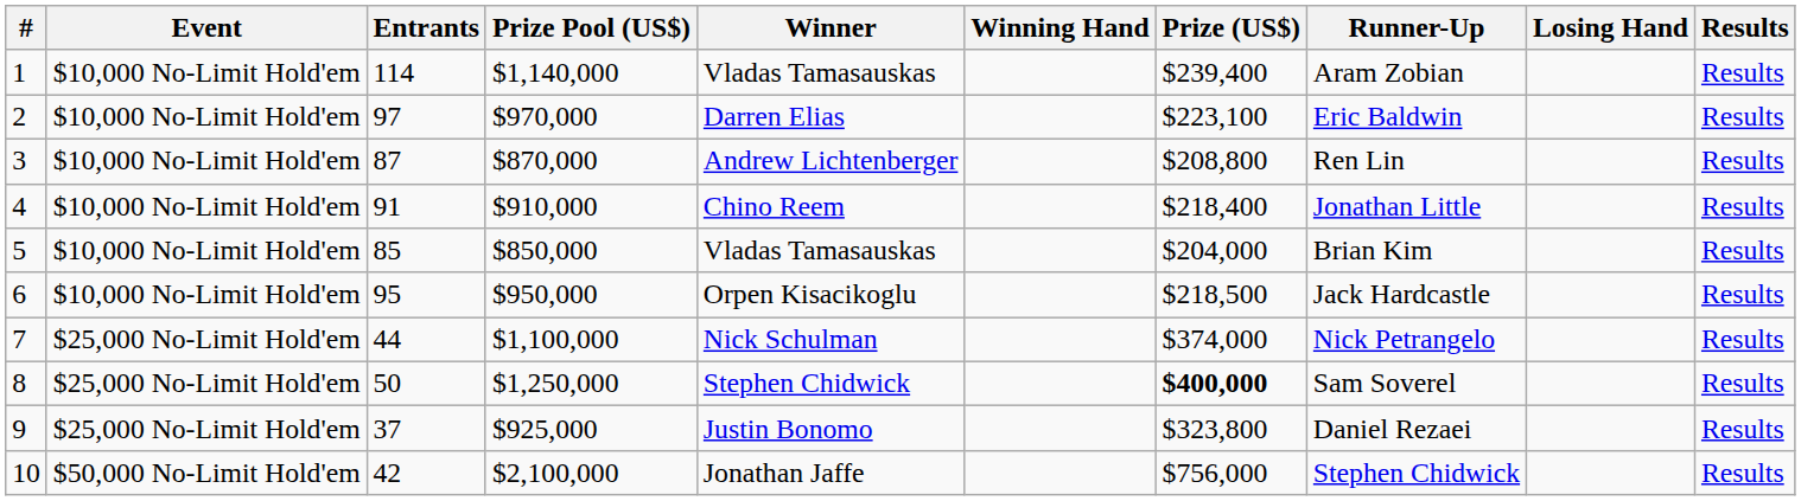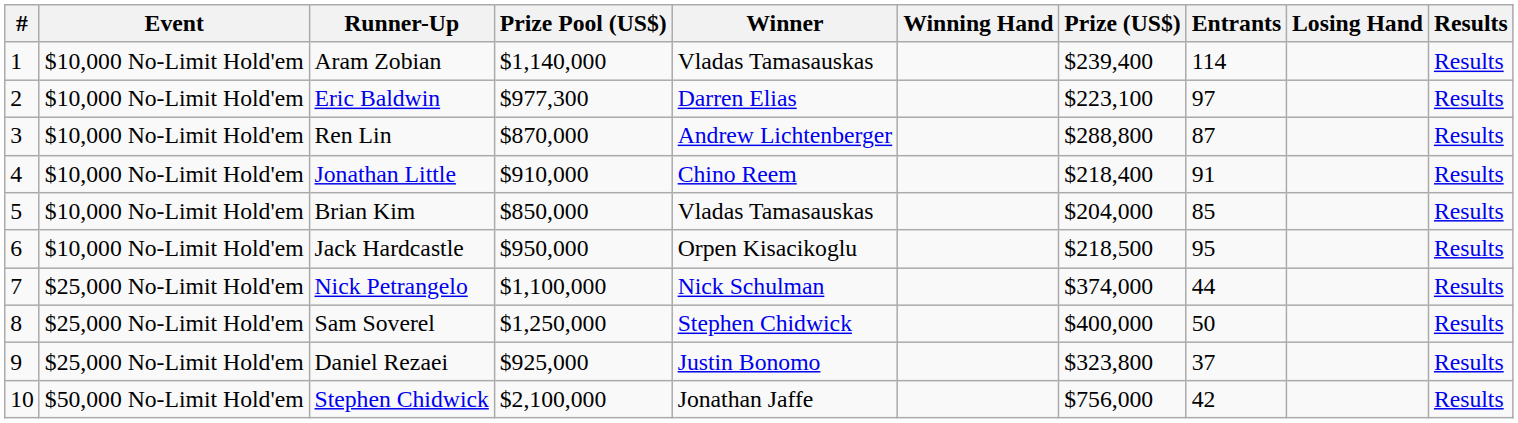 <table class="wikitable">
 <tr>
 <th>#</th>
 <th>Event</th>
-<th>Entrants</th>
+<th>Runner-Up</th>
 <th>Prize Pool (US$)</th>
 <th>Winner</th>
 <th>Winning Hand</th>
 <th>Prize (US$)</th>
-<th>Runner-Up</th>
+<th>Entrants</th>
 <th>Losing Hand</th>
 <th>Results</th>
 </tr>
 <tr>
 <td>1</td>
 <td>$10,000 No-Limit Hold'em</td>
-<td>114</td>
+<td> Aram Zobian</td>
 <td>$1,140,000</td>
 <td> Vladas Tamasauskas</td>
 <td></td>
 <td>$239,400</td>
-<td> Aram Zobian</td>
+<td>114</td>
 <td></td>
 <td><a href='#'>Results</a></td>
 </tr>
 <tr>
 <td>2</td>
 <td>$10,000 No-Limit Hold'em</td>
-<td>97</td>
-<td>$970,000</td>
+<td> <a href='#'>Eric Baldwin</a></td>
+<td>$977,300</td>
 <td> <a href='#'>Darren Elias</a></td>
 <td></td>
 <td>$223,100</td>
-<td> <a href='#'>Eric Baldwin</a></td>
+<td>97</td>
 <td></td>
 <td><a href='#'>Results</a></td>
 </tr>
 <tr>
 <td>3</td>
 <td>$10,000 No-Limit Hold'em</td>
-<td>87</td>
+<td> Ren Lin</td>
 <td>$870,000</td>
 <td> <a href='#'>Andrew Lichtenberger</a></td>
 <td></td>
-<td>$208,800</td>
-<td> Ren Lin</td>
+<td>$288,800</td>
+<td>87</td>
 <td></td>
 <td><a href='#'>Results</a></td>
 </tr>
 <tr>
 <td>4</td>
 <td>$10,000 No-Limit Hold'em</td>
-<td>91</td>
+<td> <a href='#'>Jonathan Little</a></td>
 <td>$910,000</td>
 <td> <a href='#'>Chino Reem</a></td>
 <td></td>
 <td>$218,400</td>
-<td> <a href='#'>Jonathan Little</a></td>
+<td>91</td>
 <td></td>
 <td><a href='#'>Results</a></td>
 </tr>
 <tr>
 <td>5</td>
 <td>$10,000 No-Limit Hold'em</td>
-<td>85</td>
+<td> Brian Kim</td>
 <td>$850,000</td>
 <td> Vladas Tamasauskas</td>
 <td></td>
 <td>$204,000</td>
-<td> Brian Kim</td>
+<td>85</td>
 <td></td>
 <td><a href='#'>Results</a></td>
 </tr>
 <tr>
 <td>6</td>
 <td>$10,000 No-Limit Hold'em</td>
-<td>95</td>
+<td> Jack Hardcastle</td>
 <td>$950,000</td>
 <td> Orpen Kisacikoglu</td>
 <td></td>
 <td>$218,500</td>
-<td> Jack Hardcastle</td>
+<td>95</td>
 <td></td>
 <td><a href='#'>Results</a></td>
 </tr>
 <tr>
 <td>7</td>
 <td>$25,000 No-Limit Hold'em</td>
-<td>44</td>
+<td> <a href='#'>Nick Petrangelo</a></td>
 <td>$1,100,000</td>
 <td> <a href='#'>Nick Schulman</a></td>
 <td></td>
 <td>$374,000</td>
-<td> <a href='#'>Nick Petrangelo</a></td>
+<td>44</td>
 <td></td>
 <td><a href='#'>Results</a></td>
 </tr>
 <tr>
 <td>8</td>
 <td>$25,000 No-Limit Hold'em</td>
-<td>50</td>
+<td> Sam Soverel</td>
 <td>$1,250,000</td>
 <td> <a href='#'>Stephen Chidwick</a></td>
 <td></td>
-<td><strong>$400,000</strong></td>
-<td> Sam Soverel</td>
+<td>$400,000</td>
+<td>50</td>
 <td></td>
 <td><a href='#'>Results</a></td>
 </tr>
 <tr>
 <td>9</td>
 <td>$25,000 No-Limit Hold'em</td>
-<td>37</td>
+<td> Daniel Rezaei</td>
 <td>$925,000</td>
 <td> <a href='#'>Justin Bonomo</a></td>
 <td></td>
 <td>$323,800</td>
-<td> Daniel Rezaei</td>
+<td>37</td>
 <td></td>
 <td><a href='#'>Results</a></td>
 </tr>
 <tr>
 <td>10</td>
 <td>$50,000 No-Limit Hold'em</td>
-<td>42</td>
+<td> <a href='#'>Stephen Chidwick</a></td>
 <td>$2,100,000</td>
 <td> Jonathan Jaffe</td>
 <td></td>
 <td>$756,000</td>
-<td> <a href='#'>Stephen Chidwick</a></td>
+<td>42</td>
 <td></td>
 <td><a href='#'>Results</a></td>
 </tr>
 </table>
